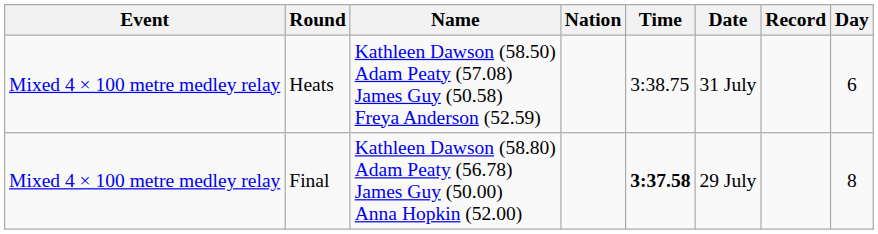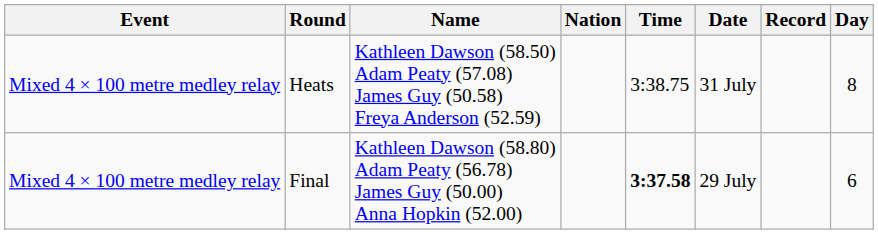 <table class="wikitable sortable">
 <tr>
 <th>Event</th>
 <th>Round</th>
 <th>Name</th>
 <th>Nation</th>
 <th>Time</th>
 <th>Date</th>
 <th>Record</th>
 <th>Day</th>
 </tr>
 <tr>
 <td><a href='#'>Mixed 4 × 100 metre medley relay</a></td>
 <td>Heats</td>
 <td><a href='#'>Kathleen Dawson</a> (58.50)<br><a href='#'>Adam Peaty</a> (57.08)<br><a href='#'>James Guy</a> (50.58)<br><a href='#'>Freya Anderson</a> (52.59)</td>
 <td></td>
 <td>3:38.75</td>
 <td>31 July</td>
 <td align=center></td>
-<td align=center>6</td>
+<td align=center>8</td>
 </tr>
 <tr>
 <td><a href='#'>Mixed 4 × 100 metre medley relay</a></td>
 <td>Final</td>
 <td><a href='#'>Kathleen Dawson</a> (58.80)<br><a href='#'>Adam Peaty</a> (56.78)<br><a href='#'>James Guy</a> (50.00)<br><a href='#'>Anna Hopkin</a> (52.00)</td>
 <td></td>
 <td><strong>3:37.58</strong></td>
 <td>29 July</td>
 <td align=center></td>
-<td align=center>8</td>
+<td align=center>6</td>
 </tr>
 </table>
